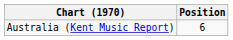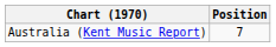 <table class="wikitable">
 <tr>
 <th>Chart (1970)</th>
 <th>Position</th>
 </tr>
 <tr>
 <td>Australia (<a href='#'>Kent Music Report</a>)</td>
-<td align="center">6</td>
+<td align="center">7</td>
 </tr>
 </table>
